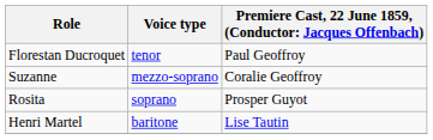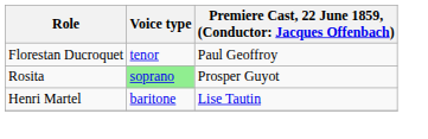 <table class="wikitable">
 <tr>
 <th>Role</th>
 <th>Voice type</th>
 <th>Premiere Cast, 22 June 1859,<br>(Conductor: <a href='#'>Jacques Offenbach</a>)</th>
 </tr>
 <tr>
 <td>Florestan Ducroquet</td>
 <td><a href='#'>tenor</a></td>
 <td>Paul Geoffroy</td>
 </tr>
 <tr>
-<td>Suzanne</td>
-<td><a href='#'>mezzo-soprano</a></td>
-<td>Coralie Geoffroy</td>
-</tr>
-<tr>
 <td>Rosita</td>
-<td><a href='#'>soprano</a></td>
+<td style="background: lightgreen;"><a href='#'>soprano</a></td>
 <td>Prosper Guyot</td>
 </tr>
 <tr>
 <td>Henri Martel</td>
 <td><a href='#'>baritone</a></td>
 <td><a href='#'>Lise Tautin</a></td>
 </tr>
 <tr>
 </tr>
 </table>
